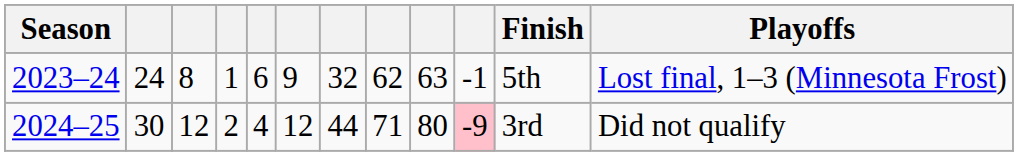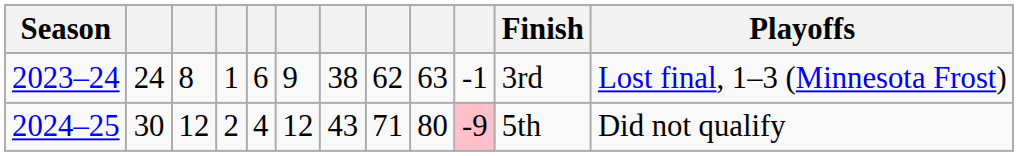 <table class="wikitable">
 <tr>
 <th scope="col">Season</th>
 <th scope="col"></th>
 <th scope="col"></th>
 <th scope="col"></th>
 <th scope="col"></th>
 <th scope="col"></th>
 <th scope="col"></th>
 <th scope="col"></th>
 <th scope="col"></th>
 <th scope="col"></th>
 <th scope="col">Finish</th>
 <th scope="col">Playoffs</th>
 </tr>
 <tr>
 <td><a href='#'>2023–24</a></td>
 <td>24</td>
 <td>8</td>
 <td>1</td>
 <td>6</td>
 <td>9</td>
-<td>32</td>
+<td>38</td>
 <td>62</td>
 <td>63</td>
 <td>-1</td>
-<td>5th</td>
+<td>3rd</td>
 <td><a href='#'>Lost final</a>, 1–3 (<a href='#'>Minnesota Frost</a>)</td>
 </tr>
 <tr>
 <td><a href='#'>2024–25</a></td>
 <td>30</td>
 <td>12</td>
 <td>2</td>
 <td>4</td>
 <td>12</td>
-<td>44</td>
+<td>43</td>
 <td>71</td>
 <td>80</td>
 <td style="background: pink;">-9</td>
-<td>3rd</td>
+<td>5th</td>
 <td>Did not qualify</td>
 </tr>
 </table>
